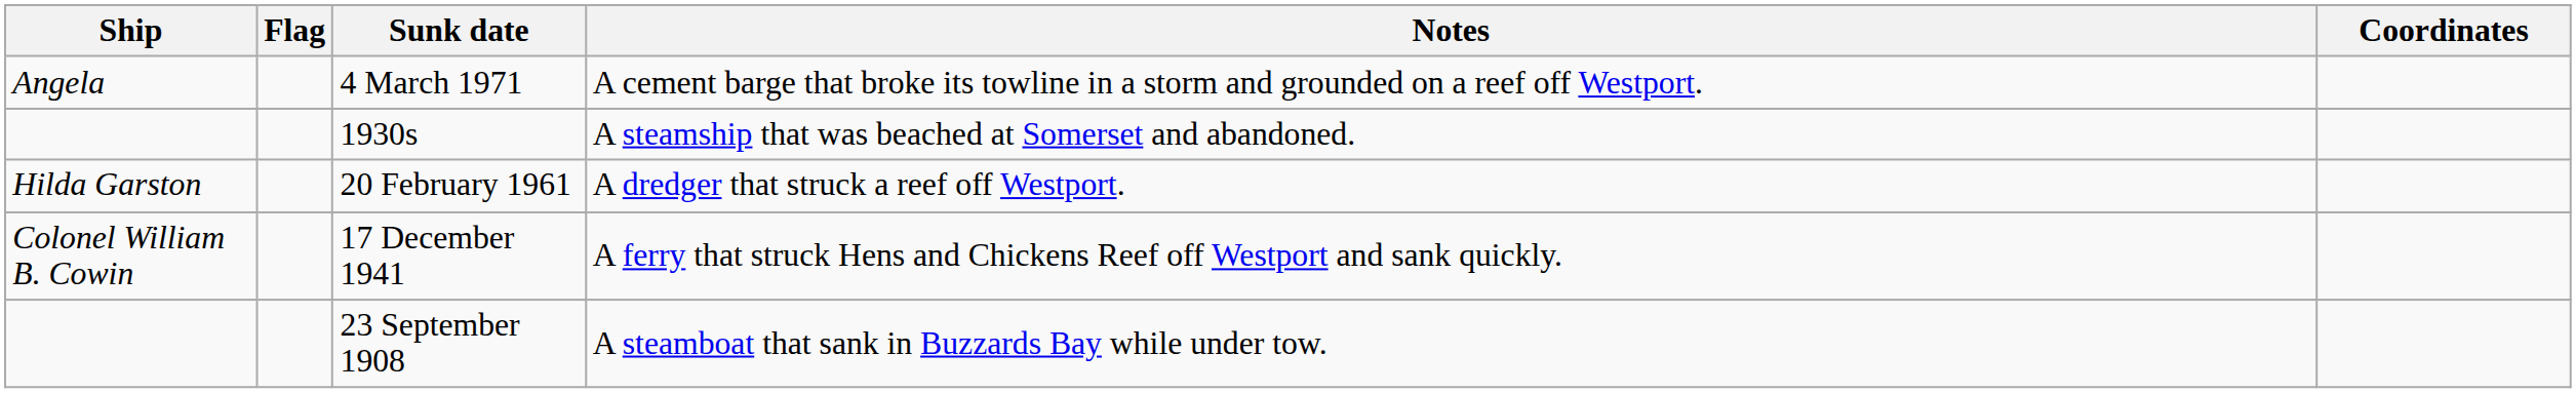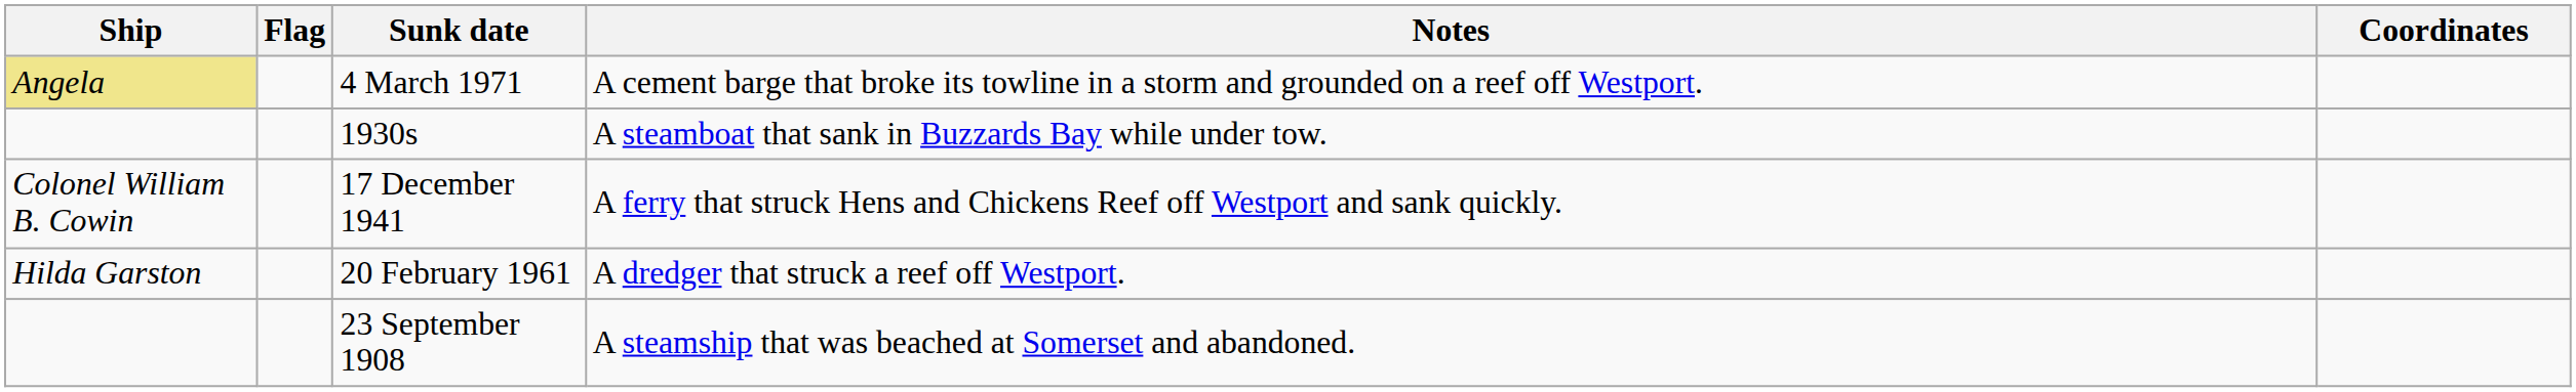 <table class=wikitable | style = "width:100%">
 <tr>
 <th style="width:10%">Ship</th>
 <th>Flag</th>
 <th style="width:10%">Sunk date</th>
 <th style="width:70%">Notes</th>
 <th style="width:10%">Coordinates</th>
 </tr>
 <tr>
-<td><em>Angela</em></td>
+<td style="background: khaki;"><em>Angela</em></td>
 <td></td>
 <td>4 March 1971</td>
 <td>A cement barge that broke its towline in a storm and grounded on a reef off <a href='#'>Westport</a>.</td>
 <td></td>
 </tr>
 <tr>
 <td></td>
 <td></td>
 <td>1930s</td>
-<td>A <a href='#'>steamship</a> that was beached at <a href='#'>Somerset</a> and abandoned.</td>
+<td>A <a href='#'>steamboat</a> that sank in <a href='#'>Buzzards Bay</a> while under tow.</td>
+<td></td>
+</tr>
+<tr>
+<td><em>Colonel William B. Cowin</em></td>
+<td></td>
+<td>17 December 1941</td>
+<td>A <a href='#'>ferry</a> that struck Hens and Chickens Reef off <a href='#'>Westport</a> and sank quickly.</td>
 <td></td>
 </tr>
 <tr>
 <td><em>Hilda Garston</em></td>
 <td></td>
 <td>20 February 1961</td>
 <td>A <a href='#'>dredger</a> that struck a reef off <a href='#'>Westport</a>.</td>
 <td></td>
 </tr>
 <tr>
-<td><em>Colonel William B. Cowin</em></td>
-<td></td>
-<td>17 December 1941</td>
-<td>A <a href='#'>ferry</a> that struck Hens and Chickens Reef off <a href='#'>Westport</a> and sank quickly.</td>
-<td></td>
-</tr>
-<tr>
 <td></td>
 <td></td>
 <td>23 September 1908</td>
-<td>A <a href='#'>steamboat</a> that sank in <a href='#'>Buzzards Bay</a> while under tow.</td>
+<td>A <a href='#'>steamship</a> that was beached at <a href='#'>Somerset</a> and abandoned.</td>
 <td></td>
 </tr>
 </table>
